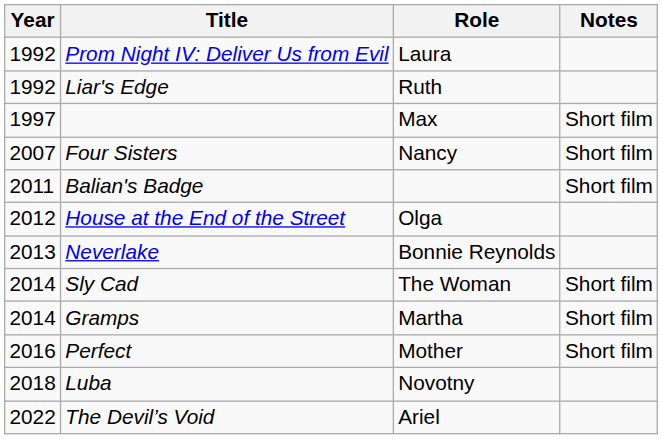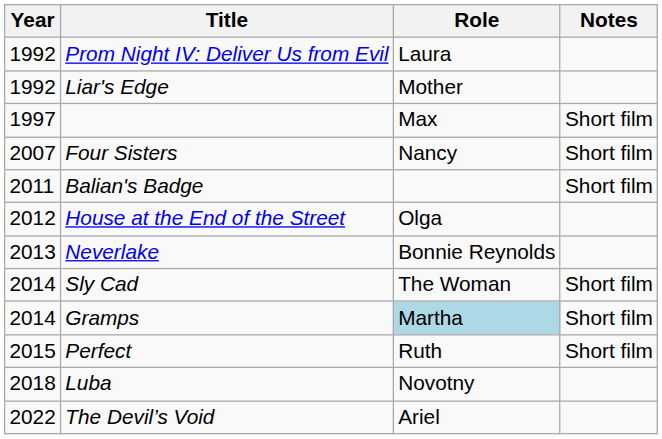 <table class="wikitable sortable">
 <tr>
 <th>Year</th>
 <th>Title</th>
 <th>Role</th>
 <th class="unsortable">Notes</th>
 </tr>
 <tr>
 <td>1992</td>
 <td><em><a href='#'>Prom Night IV: Deliver Us from Evil</a></em></td>
 <td>Laura</td>
 <td></td>
 </tr>
 <tr>
 <td>1992</td>
 <td><em>Liar's Edge</em></td>
-<td>Ruth</td>
+<td>Mother</td>
 <td></td>
 </tr>
 <tr>
 <td>1997</td>
 <td><em></em></td>
 <td>Max</td>
 <td>Short film</td>
 </tr>
 <tr>
 <td>2007</td>
 <td><em>Four Sisters</em></td>
 <td>Nancy</td>
 <td>Short film</td>
 </tr>
 <tr>
 <td>2011</td>
 <td><em>Balian's Badge</em></td>
 <td></td>
 <td>Short film</td>
 </tr>
 <tr>
 <td>2012</td>
 <td><em><a href='#'>House at the End of the Street</a></em></td>
 <td>Olga</td>
 <td></td>
 </tr>
 <tr>
 <td>2013</td>
 <td><em><a href='#'>Neverlake</a></em></td>
 <td>Bonnie Reynolds</td>
 <td></td>
 </tr>
 <tr>
 <td>2014</td>
 <td><em>Sly Cad</em></td>
 <td>The Woman</td>
 <td>Short film</td>
 </tr>
 <tr>
 <td>2014</td>
 <td><em>Gramps</em></td>
-<td>Martha</td>
+<td style="background: lightblue;">Martha</td>
 <td>Short film</td>
 </tr>
 <tr>
-<td>2016</td>
+<td>2015</td>
 <td><em>Perfect</em></td>
-<td>Mother</td>
+<td>Ruth</td>
 <td>Short film</td>
 </tr>
 <tr>
 <td>2018</td>
 <td><em>Luba</em></td>
 <td>Novotny</td>
 </tr>
 <tr>
 <td>2022</td>
 <td><em>The Devil’s Void</em></td>
 <td>Ariel</td>
 <td></td>
 </tr>
 </table>
